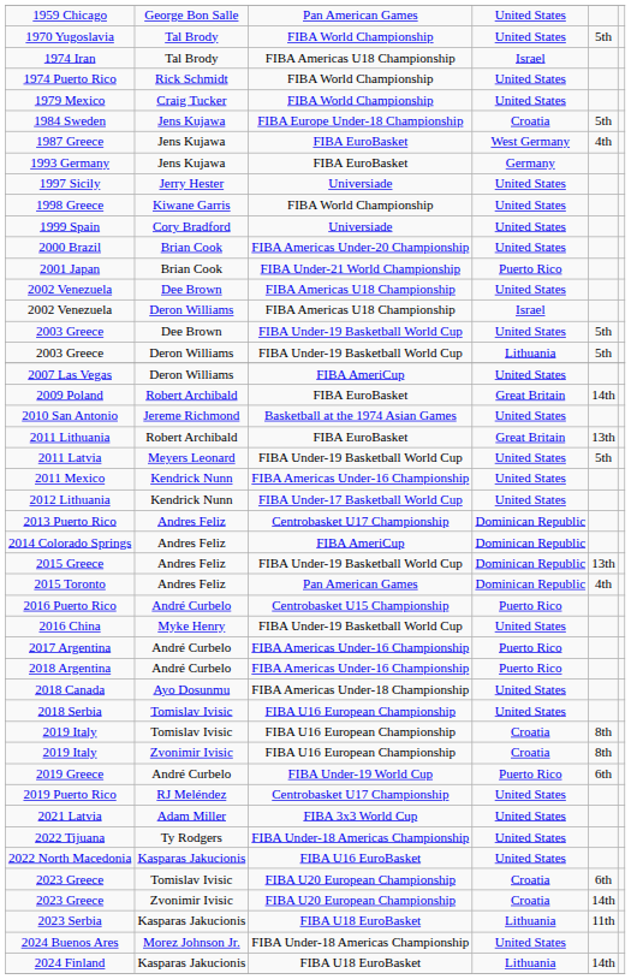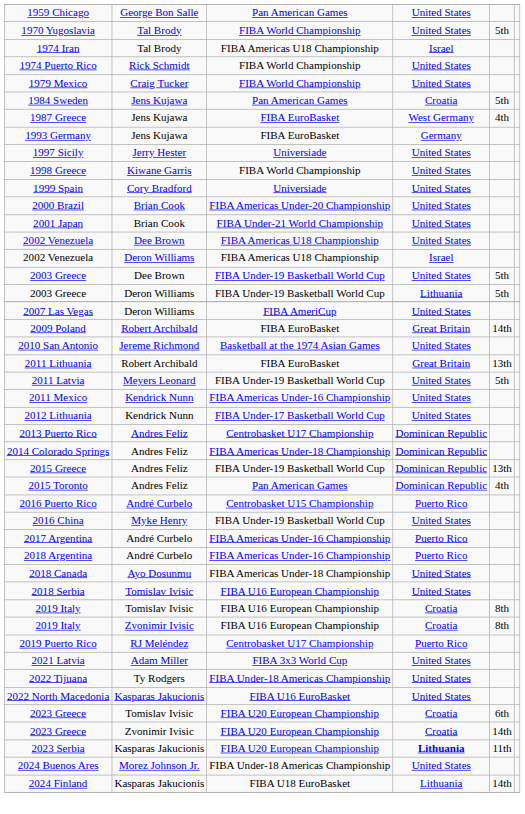 <table class="wikitable sortable" style="text-align:center">
 <tr>
 </tr>
 <tr>
 <td><a href='#'>1959 Chicago</a></td>
 <td><a href='#'>George Bon Salle</a></td>
 <td><a href='#'>Pan American Games</a></td>
 <td><a href='#'>United States</a> </td>
 <td style="text-align:center;"></td>
 <td></td>
 </tr>
 <tr>
 <td><a href='#'>1970 Yugoslavia</a></td>
 <td><a href='#'>Tal Brody</a></td>
 <td><a href='#'>FIBA World Championship</a></td>
 <td><a href='#'>United States</a> </td>
 <td style="text-align:center;">5th</td>
 <td></td>
 </tr>
 <tr>
 <td><a href='#'>1974 Iran</a></td>
 <td>Tal Brody</td>
 <td>FIBA Americas U18 Championship</td>
 <td><a href='#'>Israel</a> </td>
 <td style="text-align:center;"></td>
 <td></td>
 </tr>
 <tr>
 <td><a href='#'>1974 Puerto Rico</a></td>
 <td><a href='#'>Rick Schmidt</a></td>
 <td>FIBA World Championship</td>
 <td><a href='#'>United States</a> </td>
 <td style="text-align:center;"></td>
 <td></td>
 </tr>
 <tr>
 <td><a href='#'>1979 Mexico</a></td>
 <td><a href='#'>Craig Tucker</a></td>
 <td><a href='#'>FIBA World Championship</a></td>
 <td><a href='#'>United States</a> </td>
 <td style="text-align:center;"></td>
 <td></td>
 </tr>
 <tr>
 <td><a href='#'>1984 Sweden</a></td>
 <td><a href='#'>Jens Kujawa</a></td>
-<td><a href='#'>FIBA Europe Under-18 Championship</a></td>
+<td><a href='#'>Pan American Games</a></td>
 <td><a href='#'>Croatia</a> </td>
 <td style="text-align:center;">5th</td>
 <td></td>
 </tr>
 <tr>
 <td><a href='#'>1987 Greece</a></td>
 <td>Jens Kujawa</td>
 <td><a href='#'>FIBA EuroBasket</a></td>
 <td><a href='#'>West Germany</a> </td>
 <td style="text-align:center;">4th</td>
 <td></td>
 </tr>
 <tr>
 <td><a href='#'>1993 Germany</a></td>
 <td>Jens Kujawa</td>
 <td>FIBA EuroBasket</td>
 <td><a href='#'>Germany</a> </td>
 <td style="text-align:center;"></td>
 <td></td>
 </tr>
 <tr>
 <td><a href='#'>1997 Sicily</a></td>
 <td><a href='#'>Jerry Hester</a></td>
 <td><a href='#'>Universiade</a></td>
 <td><a href='#'>United States</a> </td>
 <td style="text-align:center;"></td>
 <td></td>
 </tr>
 <tr>
 <td><a href='#'>1998 Greece</a></td>
 <td><a href='#'>Kiwane Garris</a></td>
 <td>FIBA World Championship</td>
 <td><a href='#'>United States</a> </td>
 <td style="text-align:center;"></td>
 <td></td>
 </tr>
 <tr>
 <td><a href='#'>1999 Spain</a></td>
 <td><a href='#'>Cory Bradford</a></td>
 <td><a href='#'>Universiade</a></td>
 <td><a href='#'>United States</a> </td>
 <td style="text-align:center;"></td>
 <td></td>
 </tr>
 <tr>
 <td><a href='#'>2000 Brazil</a></td>
 <td><a href='#'>Brian Cook</a></td>
 <td><a href='#'>FIBA Americas Under-20 Championship</a></td>
 <td><a href='#'>United States</a> </td>
 <td style="text-align:center;"></td>
 <td></td>
 </tr>
 <tr>
 <td><a href='#'>2001 Japan</a></td>
 <td>Brian Cook</td>
 <td><a href='#'>FIBA Under-21 World Championship</a></td>
-<td><a href='#'>Puerto Rico</a> </td>
+<td><a href='#'>United States</a> </td>
 <td style="text-align:center;"></td>
 <td></td>
 </tr>
 <tr>
 <td><a href='#'>2002 Venezuela</a></td>
 <td><a href='#'>Dee Brown</a></td>
 <td><a href='#'>FIBA Americas U18 Championship</a></td>
 <td><a href='#'>United States</a> </td>
 <td style="text-align:center;"></td>
 <td></td>
 </tr>
 <tr>
 <td>2002 Venezuela</td>
 <td><a href='#'>Deron Williams</a></td>
 <td>FIBA Americas U18 Championship</td>
 <td><a href='#'>Israel</a> </td>
 <td style="text-align:center;"></td>
 <td></td>
 </tr>
 <tr>
 <td><a href='#'>2003 Greece</a></td>
 <td>Dee Brown</td>
 <td><a href='#'>FIBA Under-19 Basketball World Cup</a></td>
 <td><a href='#'>United States</a> </td>
 <td style="text-align:center;">5th</td>
 <td></td>
 </tr>
 <tr>
 <td>2003 Greece</td>
 <td>Deron Williams</td>
 <td>FIBA Under-19 Basketball World Cup</td>
 <td><a href='#'>Lithuania</a> </td>
 <td style="text-align:center;">5th</td>
 <td></td>
 </tr>
 <tr>
 </tr>
 <tr>
 <td><a href='#'>2007 Las Vegas</a></td>
 <td>Deron Williams</td>
 <td><a href='#'>FIBA AmeriCup</a></td>
 <td><a href='#'>United States</a> </td>
 <td style="text-align:center;"></td>
 <td></td>
 </tr>
 <tr>
 <td><a href='#'>2009 Poland</a></td>
 <td><a href='#'>Robert Archibald</a></td>
 <td>FIBA EuroBasket</td>
 <td><a href='#'>Great Britain</a> </td>
 <td style="text-align:center;">14th</td>
 <td></td>
 </tr>
 <tr>
 <td><a href='#'>2010 San Antonio</a></td>
 <td><a href='#'>Jereme Richmond</a></td>
 <td><a href='#'>Basketball at the 1974 Asian Games</a></td>
 <td><a href='#'>United States</a> </td>
 <td style="text-align:center;"></td>
 <td></td>
 </tr>
 <tr>
 <td><a href='#'>2011 Lithuania</a></td>
 <td>Robert Archibald</td>
 <td>FIBA EuroBasket</td>
 <td><a href='#'>Great Britain</a> </td>
 <td style="text-align:center;">13th</td>
 <td></td>
 </tr>
 <tr>
 <td><a href='#'>2011 Latvia</a></td>
 <td><a href='#'>Meyers Leonard</a></td>
 <td>FIBA Under-19 Basketball World Cup</td>
 <td><a href='#'>United States</a> </td>
 <td style="text-align:center;">5th</td>
 <td></td>
 </tr>
 <tr>
 <td><a href='#'>2011 Mexico</a></td>
 <td><a href='#'>Kendrick Nunn</a></td>
 <td><a href='#'>FIBA Americas Under-16 Championship</a></td>
 <td><a href='#'>United States</a> </td>
 <td style="text-align:center;"></td>
 <td></td>
 </tr>
 <tr>
 <td><a href='#'>2012 Lithuania</a></td>
 <td>Kendrick Nunn</td>
 <td><a href='#'>FIBA Under-17 Basketball World Cup</a></td>
 <td><a href='#'>United States</a> </td>
 <td style="text-align:center;"></td>
 <td></td>
 </tr>
 <tr>
 <td><a href='#'>2013 Puerto Rico</a></td>
 <td><a href='#'>Andres Feliz</a></td>
 <td><a href='#'>Centrobasket U17 Championship</a></td>
 <td><a href='#'>Dominican Republic</a> </td>
 <td style="text-align:center;"></td>
 <td></td>
 </tr>
 <tr>
 <td><a href='#'>2014 Colorado Springs</a></td>
 <td>Andres Feliz</td>
-<td><a href='#'>FIBA AmeriCup</a></td>
+<td><a href='#'>FIBA Americas Under-18 Championship</a></td>
 <td><a href='#'>Dominican Republic</a> </td>
 <td style="text-align:center;"></td>
 <td></td>
 </tr>
 <tr>
 <td><a href='#'>2015 Greece</a></td>
 <td>Andres Feliz</td>
 <td>FIBA Under-19 Basketball World Cup</td>
 <td><a href='#'>Dominican Republic</a> </td>
 <td style="text-align:center;">13th</td>
 <td></td>
 </tr>
 <tr>
 <td><a href='#'>2015 Toronto</a></td>
 <td>Andres Feliz</td>
 <td><a href='#'>Pan American Games</a></td>
 <td><a href='#'>Dominican Republic</a> </td>
 <td style="text-align:center;">4th</td>
 <td></td>
 </tr>
 <tr>
 <td><a href='#'>2016 Puerto Rico</a></td>
 <td><a href='#'>André Curbelo</a></td>
 <td><a href='#'>Centrobasket U15 Championship</a></td>
 <td><a href='#'>Puerto Rico</a> </td>
 <td style="text-align:center;"></td>
 <td></td>
 </tr>
 <tr>
 <td><a href='#'>2016 China</a></td>
 <td><a href='#'>Myke Henry</a></td>
 <td>FIBA Under-19 Basketball World Cup</td>
 <td><a href='#'>United States</a> </td>
 <td style="text-align:center;"></td>
 <td></td>
 </tr>
 <tr>
 <td><a href='#'>2017 Argentina</a></td>
 <td>André Curbelo</td>
 <td><a href='#'>FIBA Americas Under-16 Championship</a></td>
 <td><a href='#'>Puerto Rico</a> </td>
 <td style="text-align:center;"></td>
 <td></td>
 </tr>
 <tr>
 <td><a href='#'>2018 Argentina</a></td>
 <td>André Curbelo</td>
 <td><a href='#'>FIBA Americas Under-16 Championship</a></td>
 <td><a href='#'>Puerto Rico</a> </td>
 <td style="text-align:center;"></td>
 <td></td>
 </tr>
 <tr>
 <td><a href='#'>2018 Canada</a></td>
 <td><a href='#'>Ayo Dosunmu</a></td>
 <td>FIBA Americas Under-18 Championship</td>
 <td><a href='#'>United States</a> </td>
 <td style="text-align:center;"></td>
 <td></td>
 </tr>
 <tr>
 <td><a href='#'>2018 Serbia</a></td>
 <td><a href='#'>Tomislav Ivisic</a></td>
 <td><a href='#'>FIBA U16 European Championship</a></td>
 <td><a href='#'>United States</a> </td>
 <td style="text-align:center;"></td>
 <td></td>
 </tr>
 <tr>
 <td><a href='#'>2019 Italy</a></td>
 <td>Tomislav Ivisic</td>
 <td>FIBA U16 European Championship</td>
 <td><a href='#'>Croatia</a> </td>
 <td>8th</td>
 <td></td>
 </tr>
 <tr>
 <td><a href='#'>2019 Italy</a></td>
 <td><a href='#'>Zvonimir Ivisic</a></td>
 <td>FIBA U16 European Championship</td>
 <td><a href='#'>Croatia</a> </td>
 <td>8th</td>
 <td></td>
 </tr>
 <tr>
-<td><a href='#'>2019 Greece</a></td>
-<td>André Curbelo</td>
-<td><a href='#'>FIBA Under-19 World Cup</a></td>
-<td><a href='#'>Puerto Rico</a> </td>
-<td>6th</td>
-<td></td>
-</tr>
-<tr>
 <td><a href='#'>2019 Puerto Rico</a></td>
 <td><a href='#'>RJ Meléndez</a></td>
 <td><a href='#'>Centrobasket U17 Championship</a></td>
-<td><a href='#'>United States</a> </td>
+<td><a href='#'>Puerto Rico</a> </td>
 <td style="text-align:center;"></td>
 <td></td>
 </tr>
 <tr>
 <td><a href='#'>2021 Latvia</a></td>
 <td><a href='#'>Adam Miller</a></td>
 <td><a href='#'>FIBA 3x3 World Cup</a></td>
 <td><a href='#'>United States</a> </td>
 <td style="text-align:center;"></td>
 <td></td>
 </tr>
 <tr>
 <td><a href='#'>2022 Tijuana</a></td>
 <td>Ty Rodgers</td>
 <td><a href='#'>FIBA Under-18 Americas Championship</a></td>
 <td><a href='#'>United States</a> </td>
 <td style="text-align:center;"></td>
 <td></td>
 </tr>
 <tr>
 <td><a href='#'>2022 North Macedonia</a></td>
 <td><a href='#'>Kasparas Jakucionis</a></td>
 <td><a href='#'>FIBA U16 EuroBasket</a></td>
 <td><a href='#'>United States</a> </td>
 <td style="text-align:center;"></td>
 <td></td>
 </tr>
 <tr>
 <td><a href='#'>2023 Greece</a></td>
 <td>Tomislav Ivisic</td>
 <td><a href='#'>FIBA U20 European Championship</a></td>
 <td><a href='#'>Croatia</a> </td>
 <td>6th</td>
 <td></td>
 </tr>
 <tr>
 <td><a href='#'>2023 Greece</a></td>
 <td>Zvonimir Ivisic</td>
 <td><a href='#'>FIBA U20 European Championship</a></td>
 <td><a href='#'>Croatia</a> </td>
 <td>14th</td>
 <td></td>
 </tr>
 <tr>
 <td><a href='#'>2023 Serbia</a></td>
 <td>Kasparas Jakucionis</td>
-<td><a href='#'>FIBA U18 EuroBasket</a></td>
-<td><a href='#'>Lithuania</a> </td>
+<td><a href='#'>FIBA U20 European Championship</a></td>
+<td><strong><a href='#'>Lithuania</a> </strong></td>
 <td>11th</td>
 <td></td>
 </tr>
 <tr>
 <td><a href='#'>2024 Buenos Ares</a></td>
 <td><a href='#'>Morez Johnson Jr.</a></td>
 <td>FIBA Under-18 Americas Championship</td>
 <td><a href='#'>United States</a> </td>
 <td style="text-align:center;"></td>
 <td></td>
 </tr>
 <tr>
 <td><a href='#'>2024 Finland</a></td>
 <td>Kasparas Jakucionis</td>
 <td>FIBA U18 EuroBasket</td>
 <td><a href='#'>Lithuania</a> </td>
 <td>14th</td>
 <td></td>
 </tr>
 <tr>
 </tr>
 </table>
